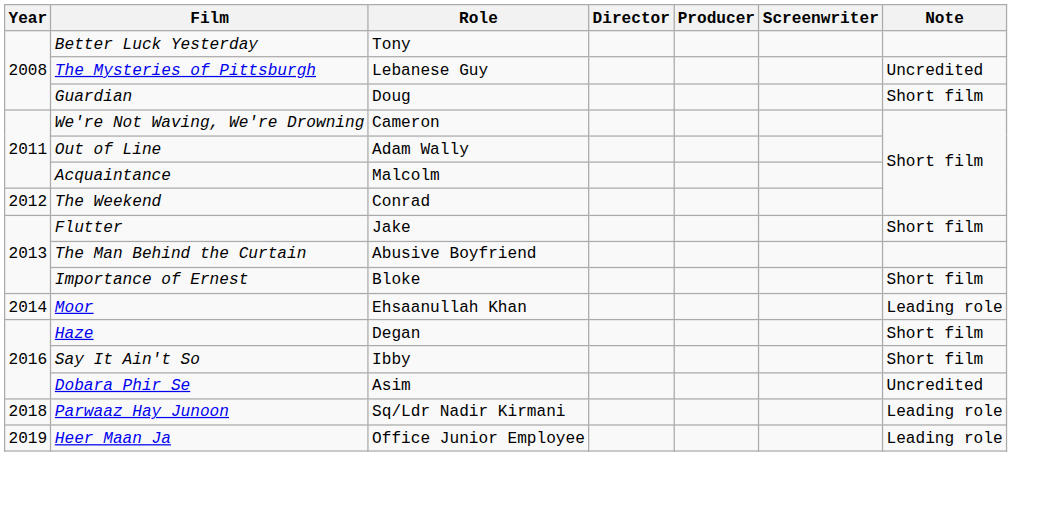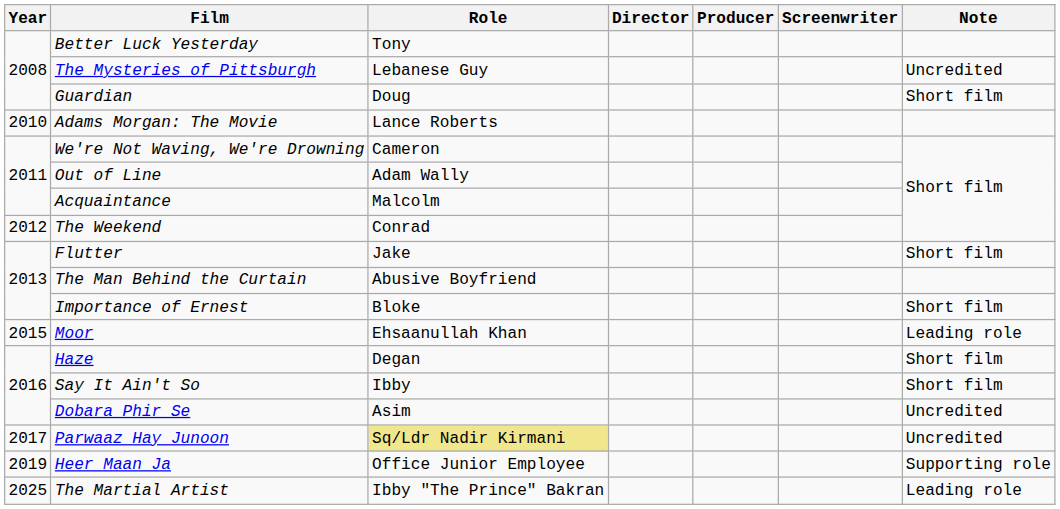 <table class="wikitable">
 <tr>
 <th>Year</th>
 <th>Film</th>
 <th>Role</th>
 <th>Director</th>
 <th>Producer</th>
 <th>Screenwriter</th>
 <th>Note</th>
 </tr>
 <tr>
 <td rowspan="3">2008</td>
 <td><em>Better Luck Yesterday </em></td>
 <td>Tony</td>
 <td></td>
 <td></td>
 <td></td>
 <td></td>
 </tr>
 <tr>
 <td><em><a href='#'>The Mysteries of Pittsburgh</a></em></td>
 <td>Lebanese Guy</td>
 <td></td>
 <td></td>
 <td></td>
 <td>Uncredited</td>
 </tr>
 <tr>
 <td><em>Guardian</em></td>
 <td>Doug</td>
 <td></td>
 <td></td>
 <td></td>
 <td>Short film</td>
+</tr>
+<tr>
+<td>2010</td>
+<td><em>Adams Morgan: The Movie</em></td>
+<td>Lance Roberts</td>
+<td></td>
+<td></td>
+<td></td>
+<td></td>
 </tr>
 <tr>
 <td rowspan="3">2011</td>
 <td><em>We're Not Waving, We're Drowning</em></td>
 <td>Cameron</td>
 <td></td>
 <td></td>
 <td></td>
 <td rowspan="4">Short film</td>
 </tr>
 <tr>
 <td><em>Out of Line</em></td>
 <td>Adam Wally</td>
 <td></td>
 <td></td>
 <td></td>
 </tr>
 <tr>
 <td><em>Acquaintance</em></td>
 <td>Malcolm</td>
 <td></td>
 <td></td>
 <td></td>
 </tr>
 <tr>
 <td>2012</td>
 <td><em>The Weekend</em></td>
 <td>Conrad</td>
 <td></td>
 <td></td>
 <td></td>
 </tr>
 <tr>
 <td rowspan="3">2013</td>
 <td><em>Flutter</em></td>
 <td>Jake</td>
 <td></td>
 <td></td>
 <td></td>
 <td>Short film</td>
 </tr>
 <tr>
 <td><em>The Man Behind the Curtain </em></td>
 <td>Abusive Boyfriend</td>
 <td></td>
 <td></td>
 <td></td>
 <td></td>
 </tr>
 <tr>
 <td><em>Importance of Ernest</em></td>
 <td>Bloke</td>
 <td></td>
 <td></td>
 <td></td>
 <td>Short film</td>
 </tr>
 <tr>
-<td>2014</td>
+<td>2015</td>
 <td><em><a href='#'>Moor</a></em></td>
 <td>Ehsaanullah Khan</td>
 <td></td>
 <td></td>
 <td></td>
 <td>Leading role</td>
 </tr>
 <tr>
 <td rowspan="3">2016</td>
 <td><em><a href='#'>Haze</a></em></td>
 <td>Degan</td>
 <td></td>
 <td></td>
 <td></td>
 <td>Short film</td>
 </tr>
 <tr>
 <td><em>Say It Ain't So</em></td>
 <td>Ibby</td>
 <td></td>
 <td></td>
 <td></td>
 <td>Short film</td>
 </tr>
 <tr>
 <td><em><a href='#'>Dobara Phir Se</a></em></td>
 <td>Asim</td>
 <td></td>
 <td></td>
 <td></td>
 <td>Uncredited</td>
 </tr>
 <tr>
-<td>2018</td>
+<td>2017</td>
 <td><em><a href='#'>Parwaaz Hay Junoon</a></em></td>
-<td>Sq/Ldr Nadir Kirmani</td>
+<td style="background: khaki;">Sq/Ldr Nadir Kirmani</td>
 <td></td>
 <td></td>
 <td></td>
-<td>Leading role</td>
+<td>Uncredited</td>
 </tr>
 <tr>
 <td>2019</td>
 <td><em><a href='#'>Heer Maan Ja</a></em></td>
 <td>Office Junior Employee</td>
 <td></td>
 <td></td>
 <td></td>
+<td>Supporting role</td>
+</tr>
+<tr>
+<td>2025</td>
+<td><em>The Martial Artist</em></td>
+<td>Ibby "The Prince" Bakran</td>
+<td></td>
+<td></td>
+<td></td>
 <td>Leading role</td>
 </tr>
 </table>
